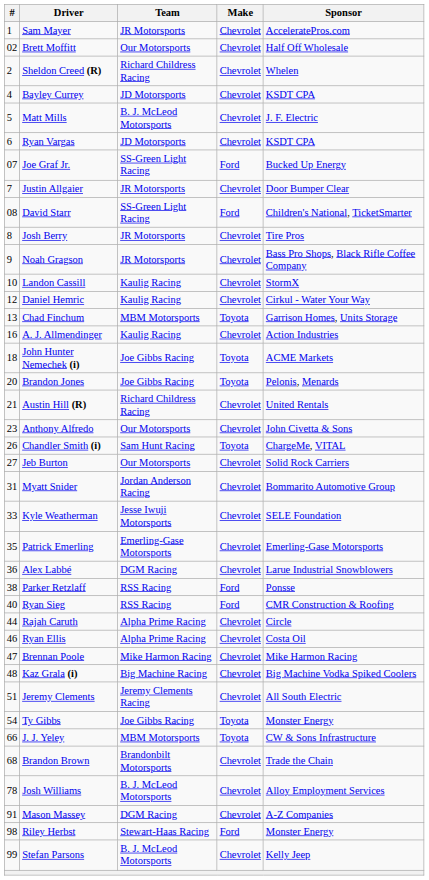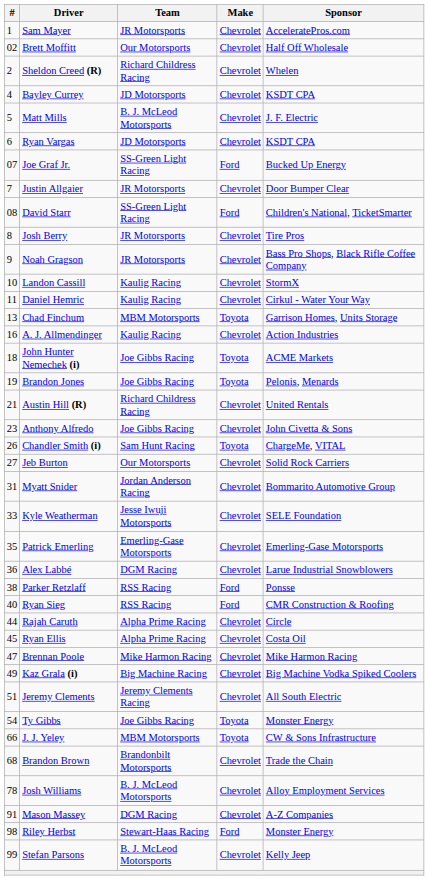 <table class="wikitable" style="font-size:95%">
 <tr>
 <th>#</th>
 <th>Driver</th>
 <th>Team</th>
 <th>Make</th>
 <th>Sponsor</th>
 </tr>
 <tr>
 <td>1</td>
 <td><a href='#'>Sam Mayer</a></td>
 <td><a href='#'>JR Motorsports</a></td>
 <td><a href='#'>Chevrolet</a></td>
 <td><a href='#'>AcceleratePros.com</a></td>
 </tr>
 <tr>
 <td>02</td>
 <td><a href='#'>Brett Moffitt</a></td>
 <td><a href='#'>Our Motorsports</a></td>
 <td><a href='#'>Chevrolet</a></td>
 <td><a href='#'>Half Off Wholesale</a></td>
 </tr>
 <tr>
 <td>2</td>
 <td><a href='#'>Sheldon Creed</a> <strong>(R)</strong></td>
 <td><a href='#'>Richard Childress Racing</a></td>
 <td><a href='#'>Chevrolet</a></td>
 <td><a href='#'>Whelen</a></td>
 </tr>
 <tr>
 <td>4</td>
 <td><a href='#'>Bayley Currey</a></td>
 <td><a href='#'>JD Motorsports</a></td>
 <td><a href='#'>Chevrolet</a></td>
 <td><a href='#'>KSDT CPA</a></td>
 </tr>
 <tr>
 <td>5</td>
 <td><a href='#'>Matt Mills</a></td>
 <td><a href='#'>B. J. McLeod Motorsports</a></td>
 <td><a href='#'>Chevrolet</a></td>
 <td><a href='#'>J. F. Electric</a></td>
 </tr>
 <tr>
 <td>6</td>
 <td><a href='#'>Ryan Vargas</a></td>
 <td><a href='#'>JD Motorsports</a></td>
 <td><a href='#'>Chevrolet</a></td>
 <td><a href='#'>KSDT CPA</a></td>
 </tr>
 <tr>
 <td>07</td>
 <td><a href='#'>Joe Graf Jr.</a></td>
 <td><a href='#'>SS-Green Light Racing</a></td>
 <td><a href='#'>Ford</a></td>
 <td><a href='#'>Bucked Up Energy</a></td>
 </tr>
 <tr>
 <td>7</td>
 <td><a href='#'>Justin Allgaier</a></td>
 <td><a href='#'>JR Motorsports</a></td>
 <td><a href='#'>Chevrolet</a></td>
 <td><a href='#'>Door Bumper Clear</a></td>
 </tr>
 <tr>
 <td>08</td>
 <td><a href='#'>David Starr</a></td>
 <td><a href='#'>SS-Green Light Racing</a></td>
 <td><a href='#'>Ford</a></td>
 <td><a href='#'>Children's National</a>, <a href='#'>TicketSmarter</a></td>
 </tr>
 <tr>
 <td>8</td>
 <td><a href='#'>Josh Berry</a></td>
 <td><a href='#'>JR Motorsports</a></td>
 <td><a href='#'>Chevrolet</a></td>
 <td><a href='#'>Tire Pros</a></td>
 </tr>
 <tr>
 <td>9</td>
 <td><a href='#'>Noah Gragson</a></td>
 <td><a href='#'>JR Motorsports</a></td>
 <td><a href='#'>Chevrolet</a></td>
 <td><a href='#'>Bass Pro Shops</a>, <a href='#'>Black Rifle Coffee Company</a></td>
 </tr>
 <tr>
 <td>10</td>
 <td><a href='#'>Landon Cassill</a></td>
 <td><a href='#'>Kaulig Racing</a></td>
 <td><a href='#'>Chevrolet</a></td>
 <td><a href='#'>StormX</a></td>
 </tr>
 <tr>
-<td>12</td>
+<td>11</td>
 <td><a href='#'>Daniel Hemric</a></td>
 <td><a href='#'>Kaulig Racing</a></td>
 <td><a href='#'>Chevrolet</a></td>
 <td><a href='#'>Cirkul - Water Your Way</a></td>
 </tr>
 <tr>
 <td>13</td>
 <td><a href='#'>Chad Finchum</a></td>
 <td><a href='#'>MBM Motorsports</a></td>
 <td><a href='#'>Toyota</a></td>
 <td><a href='#'>Garrison Homes</a>, <a href='#'>Units Storage</a></td>
 </tr>
 <tr>
 <td>16</td>
 <td><a href='#'>A. J. Allmendinger</a></td>
 <td><a href='#'>Kaulig Racing</a></td>
 <td><a href='#'>Chevrolet</a></td>
 <td><a href='#'>Action Industries</a></td>
 </tr>
 <tr>
 <td>18</td>
 <td><a href='#'>John Hunter Nemechek</a> <strong>(i)</strong></td>
 <td><a href='#'>Joe Gibbs Racing</a></td>
 <td><a href='#'>Toyota</a></td>
 <td><a href='#'>ACME Markets</a></td>
 </tr>
 <tr>
-<td>20</td>
+<td>19</td>
 <td><a href='#'>Brandon Jones</a></td>
 <td><a href='#'>Joe Gibbs Racing</a></td>
 <td><a href='#'>Toyota</a></td>
 <td><a href='#'>Pelonis</a>, <a href='#'>Menards</a></td>
 </tr>
 <tr>
 <td>21</td>
 <td><a href='#'>Austin Hill</a> <strong>(R)</strong></td>
 <td><a href='#'>Richard Childress Racing</a></td>
 <td><a href='#'>Chevrolet</a></td>
 <td><a href='#'>United Rentals</a></td>
 </tr>
 <tr>
 <td>23</td>
 <td><a href='#'>Anthony Alfredo</a></td>
-<td><a href='#'>Our Motorsports</a></td>
+<td><a href='#'>Joe Gibbs Racing</a></td>
 <td><a href='#'>Chevrolet</a></td>
 <td><a href='#'>John Civetta & Sons</a></td>
 </tr>
 <tr>
 <td>26</td>
 <td><a href='#'>Chandler Smith</a> <strong>(i)</strong></td>
 <td><a href='#'>Sam Hunt Racing</a></td>
 <td><a href='#'>Toyota</a></td>
 <td><a href='#'>ChargeMe</a>, <a href='#'>VITAL</a></td>
 </tr>
 <tr>
 <td>27</td>
 <td><a href='#'>Jeb Burton</a></td>
 <td><a href='#'>Our Motorsports</a></td>
 <td><a href='#'>Chevrolet</a></td>
 <td><a href='#'>Solid Rock Carriers</a></td>
 </tr>
 <tr>
 <td>31</td>
 <td><a href='#'>Myatt Snider</a></td>
 <td><a href='#'>Jordan Anderson Racing</a></td>
 <td><a href='#'>Chevrolet</a></td>
 <td><a href='#'>Bommarito Automotive Group</a></td>
 </tr>
 <tr>
 <td>33</td>
 <td><a href='#'>Kyle Weatherman</a></td>
 <td><a href='#'>Jesse Iwuji Motorsports</a></td>
 <td><a href='#'>Chevrolet</a></td>
 <td><a href='#'>SELE Foundation</a></td>
 </tr>
 <tr>
 <td>35</td>
 <td><a href='#'>Patrick Emerling</a></td>
 <td><a href='#'>Emerling-Gase Motorsports</a></td>
 <td><a href='#'>Chevrolet</a></td>
 <td><a href='#'>Emerling-Gase Motorsports</a></td>
 </tr>
 <tr>
 <td>36</td>
 <td><a href='#'>Alex Labbé</a></td>
 <td><a href='#'>DGM Racing</a></td>
 <td><a href='#'>Chevrolet</a></td>
 <td><a href='#'>Larue Industrial Snowblowers</a></td>
 </tr>
 <tr>
 <td>38</td>
 <td><a href='#'>Parker Retzlaff</a></td>
 <td><a href='#'>RSS Racing</a></td>
 <td><a href='#'>Ford</a></td>
 <td><a href='#'>Ponsse</a></td>
 </tr>
 <tr>
 <td>40</td>
 <td><a href='#'>Ryan Sieg</a></td>
 <td><a href='#'>RSS Racing</a></td>
 <td><a href='#'>Ford</a></td>
 <td><a href='#'>CMR Construction & Roofing</a></td>
 </tr>
 <tr>
 <td>44</td>
 <td><a href='#'>Rajah Caruth</a></td>
 <td><a href='#'>Alpha Prime Racing</a></td>
 <td><a href='#'>Chevrolet</a></td>
 <td><a href='#'>Circle</a></td>
 </tr>
 <tr>
-<td>46</td>
+<td>45</td>
 <td><a href='#'>Ryan Ellis</a></td>
 <td><a href='#'>Alpha Prime Racing</a></td>
 <td><a href='#'>Chevrolet</a></td>
 <td><a href='#'>Costa Oil</a></td>
 </tr>
 <tr>
 <td>47</td>
 <td><a href='#'>Brennan Poole</a></td>
 <td><a href='#'>Mike Harmon Racing</a></td>
 <td><a href='#'>Chevrolet</a></td>
 <td><a href='#'>Mike Harmon Racing</a></td>
 </tr>
 <tr>
-<td>48</td>
+<td>49</td>
 <td><a href='#'>Kaz Grala</a> <strong>(i)</strong></td>
 <td><a href='#'>Big Machine Racing</a></td>
 <td><a href='#'>Chevrolet</a></td>
 <td><a href='#'>Big Machine Vodka Spiked Coolers</a></td>
 </tr>
 <tr>
 <td>51</td>
 <td><a href='#'>Jeremy Clements</a></td>
 <td><a href='#'>Jeremy Clements Racing</a></td>
 <td><a href='#'>Chevrolet</a></td>
 <td><a href='#'>All South Electric</a></td>
 </tr>
 <tr>
 <td>54</td>
 <td><a href='#'>Ty Gibbs</a></td>
 <td><a href='#'>Joe Gibbs Racing</a></td>
 <td><a href='#'>Toyota</a></td>
 <td><a href='#'>Monster Energy</a></td>
 </tr>
 <tr>
 <td>66</td>
 <td><a href='#'>J. J. Yeley</a></td>
 <td><a href='#'>MBM Motorsports</a></td>
 <td><a href='#'>Toyota</a></td>
 <td><a href='#'>CW & Sons Infrastructure</a></td>
 </tr>
 <tr>
 <td>68</td>
 <td><a href='#'>Brandon Brown</a></td>
 <td><a href='#'>Brandonbilt Motorsports</a></td>
 <td><a href='#'>Chevrolet</a></td>
 <td><a href='#'>Trade the Chain</a></td>
 </tr>
 <tr>
 <td>78</td>
 <td><a href='#'>Josh Williams</a></td>
 <td><a href='#'>B. J. McLeod Motorsports</a></td>
 <td><a href='#'>Chevrolet</a></td>
 <td><a href='#'>Alloy Employment Services</a></td>
 </tr>
 <tr>
 <td>91</td>
 <td><a href='#'>Mason Massey</a></td>
 <td><a href='#'>DGM Racing</a></td>
 <td><a href='#'>Chevrolet</a></td>
 <td><a href='#'>A-Z Companies</a></td>
 </tr>
 <tr>
 <td>98</td>
 <td><a href='#'>Riley Herbst</a></td>
 <td><a href='#'>Stewart-Haas Racing</a></td>
 <td><a href='#'>Ford</a></td>
 <td><a href='#'>Monster Energy</a></td>
 </tr>
 <tr>
 <td>99</td>
 <td><a href='#'>Stefan Parsons</a></td>
 <td><a href='#'>B. J. McLeod Motorsports</a></td>
 <td><a href='#'>Chevrolet</a></td>
 <td><a href='#'>Kelly Jeep</a></td>
 </tr>
 <tr>
 <th colspan="5"></th>
 </tr>
 </table>
